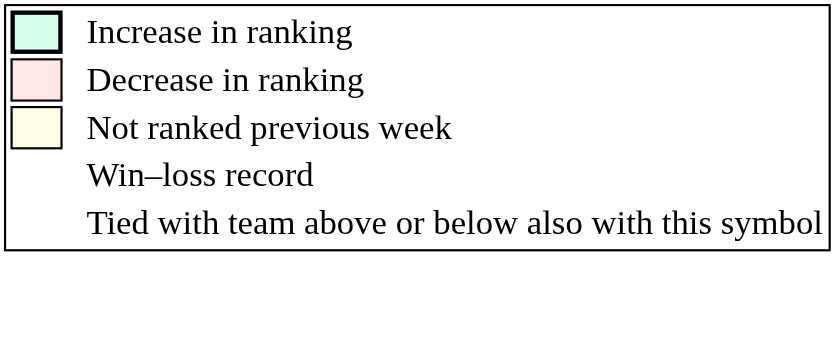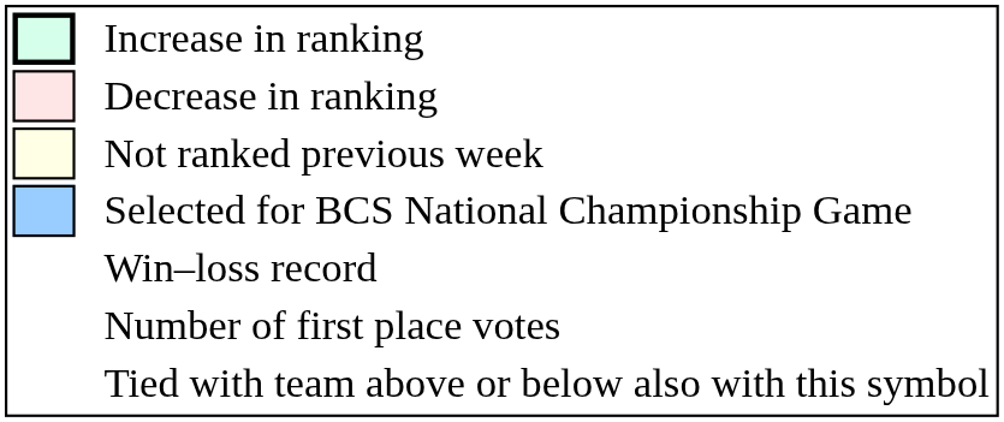 <table style="border:1px solid black;">
 <tr>
 <td style="background:#D5FFEB; width:10px; border:2px solid black;"></td>
 <td> </td>
 <td>Increase in ranking</td>
 </tr>
 <tr>
 <td style="background:#FFE6E6; width:20px; border:1px solid black;"></td>
 <td> </td>
 <td>Decrease in ranking</td>
 </tr>
 <tr>
 <td style="background:#FFFFE6; width:20px; border:1px solid black;"></td>
 <td> </td>
 <td>Not ranked previous week</td>
 </tr>
 <tr>
+<td style="background:#9cf; width:20px; border:1px solid black;"></td>
+<td> </td>
+<td>Selected for BCS National Championship Game</td>
+</tr>
+<tr>
 <td></td>
 <td> </td>
 <td>Win–loss record</td>
+</tr>
+<tr>
+<td></td>
+<td> </td>
+<td>Number of first place votes</td>
 </tr>
 <tr>
 <td></td>
 <td></td>
 <td>Tied with team above or below also with this symbol</td>
 </tr>
 </table>
